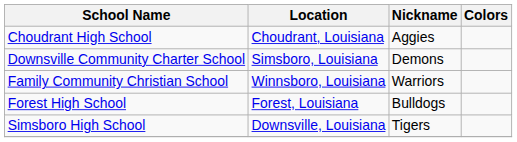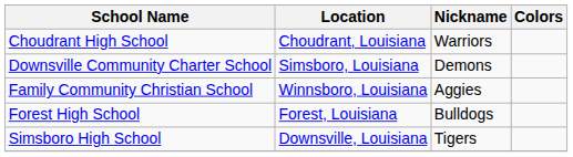 <table class="wikitable">
 <tr>
 <th>School Name</th>
 <th>Location</th>
 <th>Nickname</th>
 <th>Colors</th>
 </tr>
 <tr>
 <td><a href='#'>Choudrant High School</a></td>
 <td><a href='#'>Choudrant, Louisiana</a></td>
-<td>Aggies</td>
+<td>Warriors</td>
 <td>  </td>
 </tr>
 <tr>
 <td><a href='#'>Downsville Community Charter School</a></td>
 <td><a href='#'>Simsboro, Louisiana</a></td>
 <td>Demons</td>
 <td>  </td>
 </tr>
 <tr>
 <td><a href='#'>Family Community Christian School</a></td>
 <td><a href='#'>Winnsboro, Louisiana</a></td>
-<td>Warriors</td>
+<td>Aggies</td>
 <td>  </td>
 </tr>
 <tr>
 <td><a href='#'>Forest High School</a></td>
 <td><a href='#'>Forest, Louisiana</a></td>
 <td>Bulldogs</td>
 <td>  </td>
 </tr>
 <tr>
 <td><a href='#'>Simsboro High School</a></td>
 <td><a href='#'>Downsville, Louisiana</a></td>
 <td>Tigers</td>
 <td> </td>
 </tr>
 <tr>
 </tr>
 </table>
